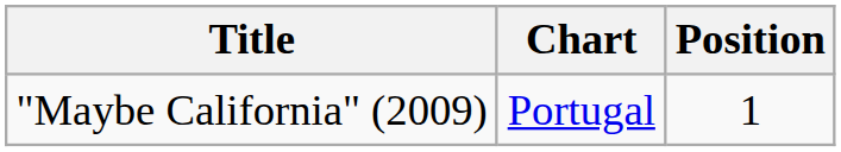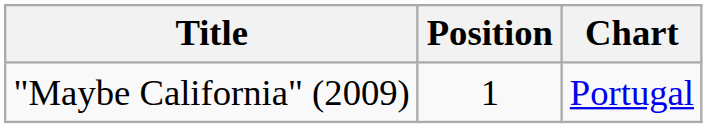 <table class="wikitable">
 <tr>
 <th>Title</th>
+<th>Position</th>
 <th>Chart</th>
-<th>Position</th>
 </tr>
 <tr>
 <td>"Maybe California" (2009)</td>
+<td style="text-align:center;">1</td>
 <td><a href='#'>Portugal</a></td>
-<td style="text-align:center;">1</td>
 </tr>
 </table>
